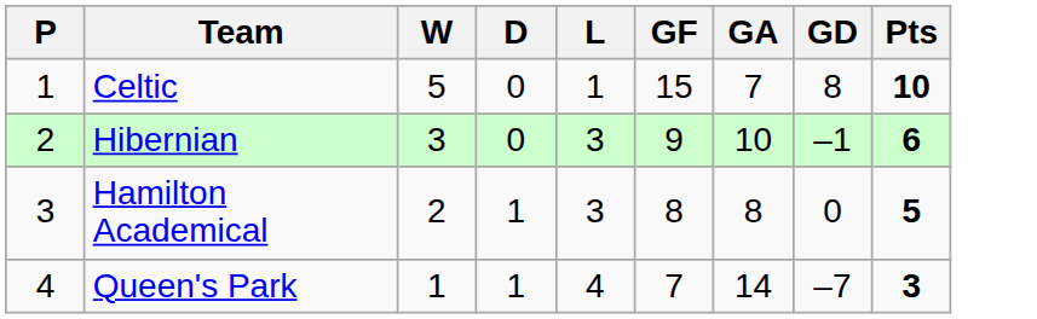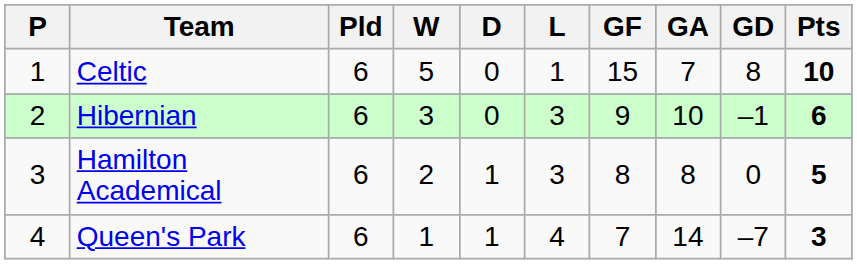 <table class="wikitable" style="text-align: center;">
 <tr>
 <th width=30>P</th>
 <th width=140>Team</th>
+<th width=30>Pld</th>
 <th width=30>W</th>
 <th width=30>D</th>
 <th width=30>L</th>
 <th width=30>GF</th>
 <th width=30>GA</th>
 <th width=30>GD</th>
 <th width=30>Pts</th>
 </tr>
 <tr>
 <td>1</td>
 <td align=left><a href='#'>Celtic</a></td>
+<td>6</td>
 <td>5</td>
 <td>0</td>
 <td>1</td>
 <td>15</td>
 <td>7</td>
 <td>8</td>
 <td><strong>10</strong></td>
 </tr>
 <tr style="background:#ccffcc;">
 <td>2</td>
 <td align=left><a href='#'>Hibernian</a></td>
+<td>6</td>
 <td>3</td>
 <td>0</td>
 <td>3</td>
 <td>9</td>
 <td>10</td>
 <td>–1</td>
 <td><strong>6</strong></td>
 </tr>
 <tr>
 <td>3</td>
 <td align=left><a href='#'>Hamilton Academical</a></td>
+<td>6</td>
 <td>2</td>
 <td>1</td>
 <td>3</td>
 <td>8</td>
 <td>8</td>
 <td>0</td>
 <td><strong>5</strong></td>
 </tr>
 <tr>
 <td>4</td>
 <td align=left><a href='#'>Queen's Park</a></td>
+<td>6</td>
 <td>1</td>
 <td>1</td>
 <td>4</td>
 <td>7</td>
 <td>14</td>
 <td>–7</td>
 <td><strong>3</strong></td>
 </tr>
 </table>
